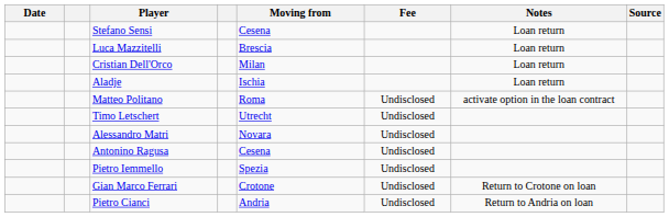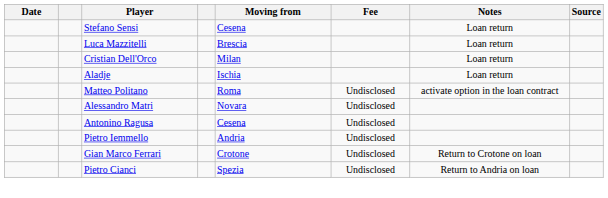 <table class="wikitable sortable">
 <tr>
 <th style="width:80px;">Date</th>
 <th style="width:30px;"></th>
 <th style="width:180px;">Player</th>
 <th style="width:20px;"></th>
 <th style="width:180px;">Moving from</th>
 <th style="width:120px;" class="unsortable">Fee</th>
 <th style="width:250px;" class="unsortable">Notes</th>
 <th style="width:20px;">Source</th>
 </tr>
 <tr>
 <td></td>
 <td align=center></td>
 <td> <a href='#'>Stefano Sensi</a></td>
 <td align=center></td>
 <td> <a href='#'>Cesena</a></td>
 <td align=center></td>
 <td align=center>Loan return</td>
 <td></td>
 </tr>
 <tr>
 <td></td>
 <td align=center></td>
 <td> <a href='#'>Luca Mazzitelli</a></td>
 <td align=center></td>
 <td> <a href='#'>Brescia</a></td>
 <td align=center></td>
 <td align=center>Loan return</td>
 <td></td>
 </tr>
 <tr>
 <td></td>
 <td align=center></td>
 <td> <a href='#'>Cristian Dell'Orco</a></td>
 <td align=center></td>
 <td> <a href='#'>Milan</a></td>
 <td align=center></td>
 <td align=center>Loan return</td>
 <td></td>
 </tr>
 <tr>
 <td></td>
 <td align=center></td>
 <td> <a href='#'>Aladje</a></td>
 <td align=center></td>
 <td> <a href='#'>Ischia</a></td>
 <td align=center></td>
 <td align=center>Loan return</td>
 <td></td>
 </tr>
 <tr>
 <td></td>
 <td align=center></td>
 <td> <a href='#'>Matteo Politano</a></td>
 <td align=center></td>
 <td> <a href='#'>Roma</a></td>
 <td align=center>Undisclosed</td>
 <td align=center>activate option in the loan contract</td>
 <td></td>
 </tr>
 <tr>
 <td></td>
 <td align=center></td>
-<td> <a href='#'>Timo Letschert</a></td>
-<td align=center></td>
-<td> <a href='#'>Utrecht</a></td>
-<td align=center>Undisclosed</td>
-<td align=center></td>
-<td></td>
-</tr>
-<tr>
-<td></td>
-<td align=center></td>
 <td> <a href='#'>Alessandro Matri</a></td>
 <td align=center></td>
 <td> <a href='#'>Novara</a></td>
 <td align=center>Undisclosed</td>
 <td align=center></td>
 <td></td>
 </tr>
 <tr>
 <td></td>
 <td align=center></td>
 <td> <a href='#'>Antonino Ragusa</a></td>
 <td align=center></td>
 <td> <a href='#'>Cesena</a></td>
 <td align=center>Undisclosed</td>
 <td align=center></td>
 <td></td>
 </tr>
 <tr>
 <td></td>
 <td align=center></td>
 <td> <a href='#'>Pietro Iemmello</a></td>
 <td align=center></td>
-<td> <a href='#'>Spezia</a></td>
+<td> <a href='#'>Andria</a></td>
 <td align=center>Undisclosed</td>
 <td align=center></td>
 <td></td>
 </tr>
 <tr>
 <td></td>
 <td align=center></td>
 <td> <a href='#'>Gian Marco Ferrari</a></td>
 <td align=center></td>
 <td> <a href='#'>Crotone</a></td>
 <td align=center>Undisclosed</td>
 <td align=center>Return to Crotone on loan</td>
 <td></td>
 </tr>
 <tr>
 <td></td>
 <td align=center></td>
 <td> <a href='#'>Pietro Cianci</a></td>
 <td align=center></td>
-<td> <a href='#'>Andria</a></td>
+<td> <a href='#'>Spezia</a></td>
 <td align=center>Undisclosed</td>
 <td align=center>Return to Andria on loan</td>
 <td></td>
 </tr>
 </table>
